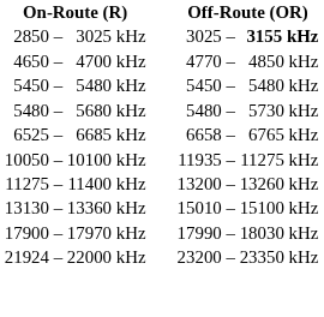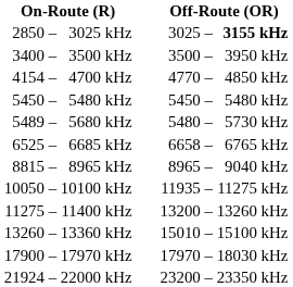 <table align="center">
 <tr>
 <th align="center" colspan="3"><strong>On-Route</strong> (R)</th>
 <th>     </th>
 <th align="center" colspan="3"><strong>Off-Route</strong> (OR)</th>
 </tr>
 <tr align="right">
 <td>2850</td>
 <td>–</td>
 <td>3025 kHz</td>
 <td></td>
 <td>3025</td>
 <td>–</td>
 <td><strong>3155 kHz</strong></td>
 </tr>
 <tr align="right">
-<td>4650</td>
+<td>3400</td>
+<td>–</td>
+<td>3500 kHz</td>
+<td></td>
+<td>3500</td>
+<td>–</td>
+<td>3950 kHz</td>
+</tr>
+<tr align="right">
+<td>4154</td>
 <td>–</td>
 <td>4700 kHz</td>
 <td></td>
 <td>4770</td>
 <td>–</td>
 <td>4850 kHz</td>
 </tr>
 <tr align="right">
 <td>5450</td>
 <td>–</td>
 <td>5480 kHz</td>
 <td></td>
 <td>5450</td>
 <td>–</td>
 <td>5480 kHz</td>
 </tr>
 <tr align="right">
-<td>5480</td>
+<td>5489</td>
 <td>–</td>
 <td>5680 kHz</td>
 <td></td>
 <td>5480</td>
 <td>–</td>
 <td>5730 kHz</td>
 </tr>
 <tr align="right">
 <td>6525</td>
 <td>–</td>
 <td>6685 kHz</td>
 <td></td>
 <td>6658</td>
 <td>–</td>
 <td>6765 kHz</td>
+</tr>
+<tr align="right">
+<td>8815</td>
+<td>–</td>
+<td>8965 kHz</td>
+<td></td>
+<td>8965</td>
+<td>–</td>
+<td>9040 kHz</td>
 </tr>
 <tr align="right">
 <td>10050</td>
 <td>–</td>
 <td>10100 kHz</td>
 <td></td>
 <td>11935</td>
 <td>–</td>
 <td>11275 kHz</td>
 </tr>
 <tr align="right">
 <td>11275</td>
 <td>–</td>
 <td>11400 kHz</td>
 <td></td>
 <td>13200</td>
 <td>–</td>
 <td>13260 kHz</td>
 </tr>
 <tr align="right">
-<td>13130</td>
+<td>13260</td>
 <td>–</td>
 <td>13360 kHz</td>
 <td></td>
 <td>15010</td>
 <td>–</td>
 <td>15100 kHz</td>
 </tr>
 <tr align="right">
 <td>17900</td>
 <td>–</td>
 <td>17970 kHz</td>
 <td></td>
-<td>17990</td>
+<td>17970</td>
 <td>–</td>
 <td>18030 kHz</td>
 </tr>
 <tr align="right">
 <td>21924</td>
 <td>–</td>
 <td>22000 kHz</td>
 <td></td>
 <td>23200</td>
 <td>–</td>
 <td>23350 kHz</td>
 </tr>
 </table>
